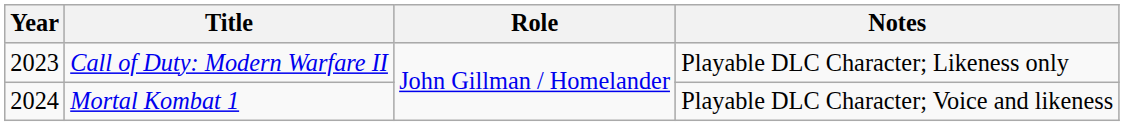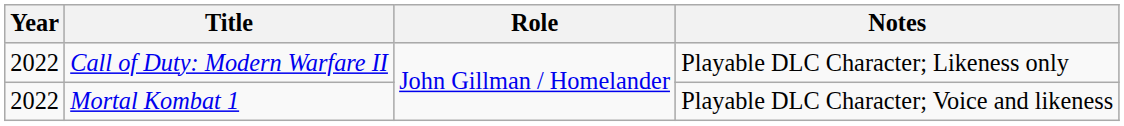 <table class="wikitable">
 <tr>
 <th>Year</th>
 <th>Title</th>
 <th>Role</th>
 <th>Notes</th>
 </tr>
 <tr>
-<td>2023</td>
+<td>2022</td>
 <td><em><a href='#'>Call of Duty: Modern Warfare II</a></em></td>
 <td rowspan="2"><a href='#'>John Gillman / Homelander</a></td>
 <td>Playable DLC Character; Likeness only</td>
 </tr>
 <tr>
-<td>2024</td>
+<td>2022</td>
 <td><em><a href='#'>Mortal Kombat 1</a></em></td>
 <td>Playable DLC Character; Voice and likeness</td>
 </tr>
 </table>
